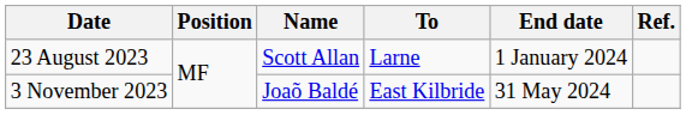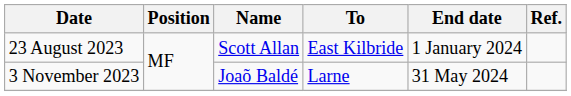 <table class="wikitable">
 <tr>
 <th>Date</th>
 <th>Position</th>
 <th>Name</th>
 <th>To</th>
 <th>End date</th>
 <th>Ref.</th>
 </tr>
 <tr>
 <td>23 August 2023</td>
 <td rowspan=2>MF</td>
 <td><a href='#'>Scott Allan</a></td>
-<td> <a href='#'>Larne</a></td>
+<td><a href='#'>East Kilbride</a></td>
 <td>1 January 2024</td>
 <td></td>
 </tr>
 <tr>
 <td>3 November 2023</td>
 <td> <a href='#'>Joaõ Baldé</a></td>
-<td><a href='#'>East Kilbride</a></td>
+<td> <a href='#'>Larne</a></td>
 <td>31 May 2024</td>
 <td></td>
 </tr>
 <tr>
 </tr>
 </table>
